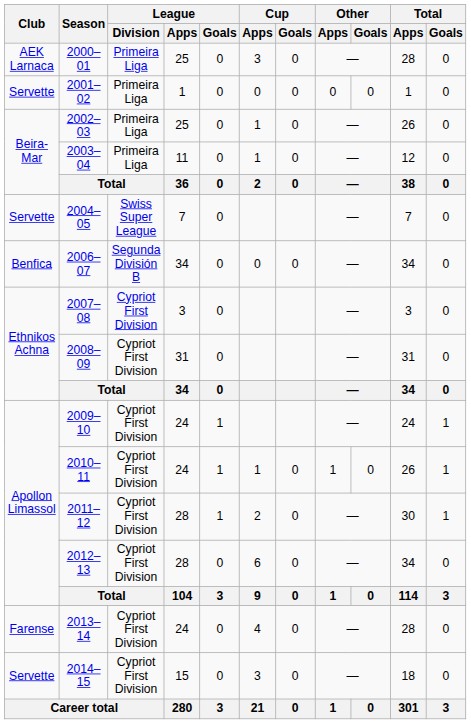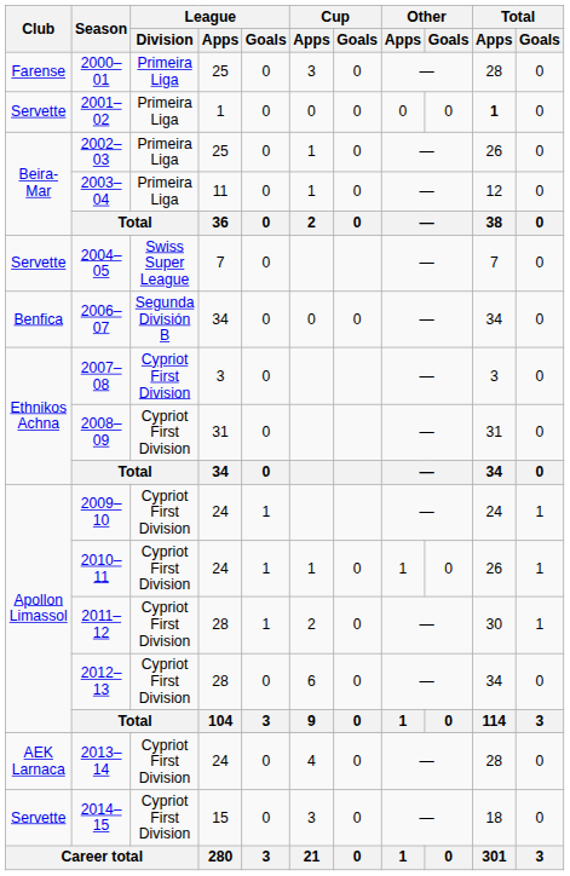 <table class="wikitable" style="text-align:center">
 <tr>
 <th rowspan="2">Club</th>
 <th rowspan="2">Season</th>
 <th colspan="3">League</th>
 <th colspan="2">Cup</th>
 <th colspan="2">Other</th>
 <th colspan="2">Total</th>
 </tr>
 <tr>
 <th>Division</th>
 <th>Apps</th>
 <th>Goals</th>
 <th>Apps</th>
 <th>Goals</th>
 <th>Apps</th>
 <th>Goals</th>
 <th>Apps</th>
 <th>Goals</th>
 </tr>
 <tr>
-<td><a href='#'>AEK Larnaca</a></td>
+<td><a href='#'>Farense</a></td>
 <td><a href='#'>2000–01</a></td>
 <td><a href='#'>Primeira Liga</a></td>
 <td>25</td>
 <td>0</td>
 <td>3</td>
 <td>0</td>
 <td colspan="2">—</td>
 <td>28</td>
 <td>0</td>
 </tr>
 <tr>
 <td><a href='#'>Servette</a></td>
 <td><a href='#'>2001–02</a></td>
 <td>Primeira Liga</td>
 <td>1</td>
 <td>0</td>
 <td>0</td>
 <td>0</td>
 <td>0</td>
 <td>0</td>
-<td>1</td>
+<td><strong>1</strong></td>
 <td>0</td>
 </tr>
 <tr>
 <td rowspan="3"><a href='#'>Beira-Mar</a></td>
 <td><a href='#'>2002–03</a></td>
 <td>Primeira Liga</td>
 <td>25</td>
 <td>0</td>
 <td>1</td>
 <td>0</td>
 <td colspan="2">—</td>
 <td>26</td>
 <td>0</td>
 </tr>
 <tr>
 <td><a href='#'>2003–04</a></td>
 <td>Primeira Liga</td>
 <td>11</td>
 <td>0</td>
 <td>1</td>
 <td>0</td>
 <td colspan="2">—</td>
 <td>12</td>
 <td>0</td>
 </tr>
 <tr>
 <th colspan="2">Total</th>
 <th>36</th>
 <th>0</th>
 <th>2</th>
 <th>0</th>
 <th colspan="2">—</th>
 <th>38</th>
 <th>0</th>
 </tr>
 <tr>
 <td><a href='#'>Servette</a></td>
 <td><a href='#'>2004–05</a></td>
 <td><a href='#'>Swiss Super League</a></td>
 <td>7</td>
 <td>0</td>
 <td></td>
 <td></td>
 <td colspan="2">—</td>
 <td>7</td>
 <td>0</td>
 </tr>
 <tr>
 <td><a href='#'>Benfica</a></td>
 <td><a href='#'>2006–07</a></td>
 <td><a href='#'>Segunda División B</a></td>
 <td>34</td>
 <td>0</td>
 <td>0</td>
 <td>0</td>
 <td colspan="2">—</td>
 <td>34</td>
 <td>0</td>
 </tr>
 <tr>
 <td rowspan="3"><a href='#'>Ethnikos Achna</a></td>
 <td><a href='#'>2007–08</a></td>
 <td><a href='#'>Cypriot First Division</a></td>
 <td>3</td>
 <td>0</td>
 <td></td>
 <td></td>
 <td colspan="2">—</td>
 <td>3</td>
 <td>0</td>
 </tr>
 <tr>
 <td><a href='#'>2008–09</a></td>
 <td>Cypriot First Division</td>
 <td>31</td>
 <td>0</td>
 <td></td>
 <td></td>
 <td colspan="2">—</td>
 <td>31</td>
 <td>0</td>
 </tr>
 <tr>
 <th colspan="2">Total</th>
 <th>34</th>
 <th>0</th>
 <th></th>
 <th></th>
 <th colspan="2">—</th>
 <th>34</th>
 <th>0</th>
 </tr>
 <tr>
 <td rowspan="5"><a href='#'>Apollon Limassol</a></td>
 <td><a href='#'>2009–10</a></td>
 <td>Cypriot First Division</td>
 <td>24</td>
 <td>1</td>
 <td></td>
 <td></td>
 <td colspan="2">—</td>
 <td>24</td>
 <td>1</td>
 </tr>
 <tr>
 <td><a href='#'>2010–11</a></td>
 <td>Cypriot First Division</td>
 <td>24</td>
 <td>1</td>
 <td>1</td>
 <td>0</td>
 <td>1</td>
 <td>0</td>
 <td>26</td>
 <td>1</td>
 </tr>
 <tr>
 <td><a href='#'>2011–12</a></td>
 <td>Cypriot First Division</td>
 <td>28</td>
 <td>1</td>
 <td>2</td>
 <td>0</td>
 <td colspan="2">—</td>
 <td>30</td>
 <td>1</td>
 </tr>
 <tr>
 <td><a href='#'>2012–13</a></td>
 <td>Cypriot First Division</td>
 <td>28</td>
 <td>0</td>
 <td>6</td>
 <td>0</td>
 <td colspan="2">—</td>
 <td>34</td>
 <td>0</td>
 </tr>
 <tr>
 <th colspan="2">Total</th>
 <th>104</th>
 <th>3</th>
 <th>9</th>
 <th>0</th>
 <th>1</th>
 <th>0</th>
 <th>114</th>
 <th>3</th>
 </tr>
 <tr>
-<td><a href='#'>Farense</a></td>
+<td><a href='#'>AEK Larnaca</a></td>
 <td><a href='#'>2013–14</a></td>
 <td>Cypriot First Division</td>
 <td>24</td>
 <td>0</td>
 <td>4</td>
 <td>0</td>
 <td colspan="2">—</td>
 <td>28</td>
 <td>0</td>
 </tr>
 <tr>
 <td><a href='#'>Servette</a></td>
 <td><a href='#'>2014–15</a></td>
 <td>Cypriot First Division</td>
 <td>15</td>
 <td>0</td>
 <td>3</td>
 <td>0</td>
 <td colspan="2">—</td>
 <td>18</td>
 <td>0</td>
 </tr>
 <tr>
 <th colspan="3">Career total</th>
 <th>280</th>
 <th>3</th>
 <th>21</th>
 <th>0</th>
 <th>1</th>
 <th>0</th>
 <th>301</th>
 <th>3</th>
 </tr>
 </table>
